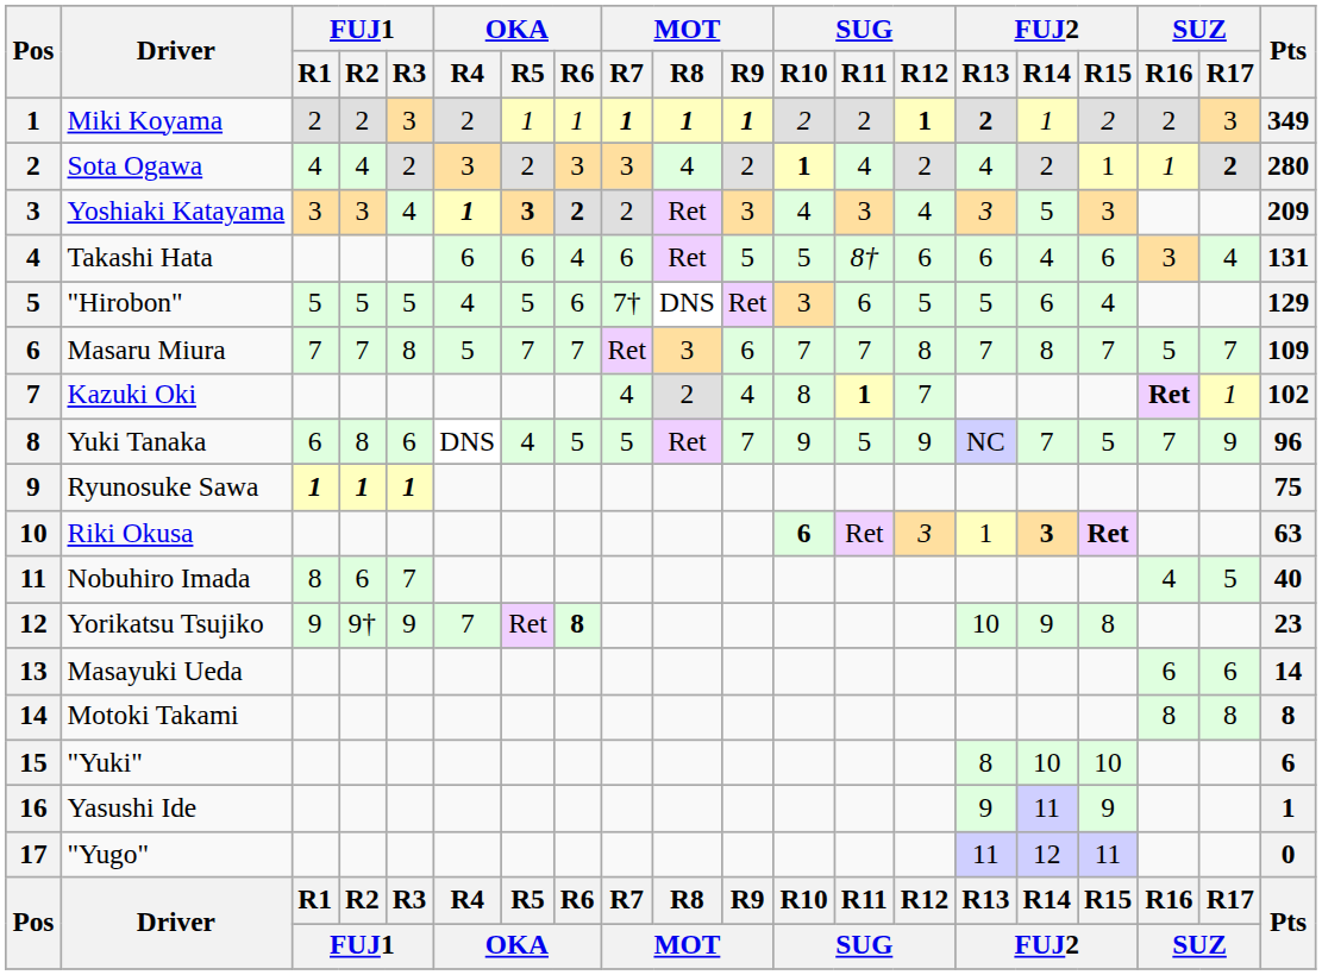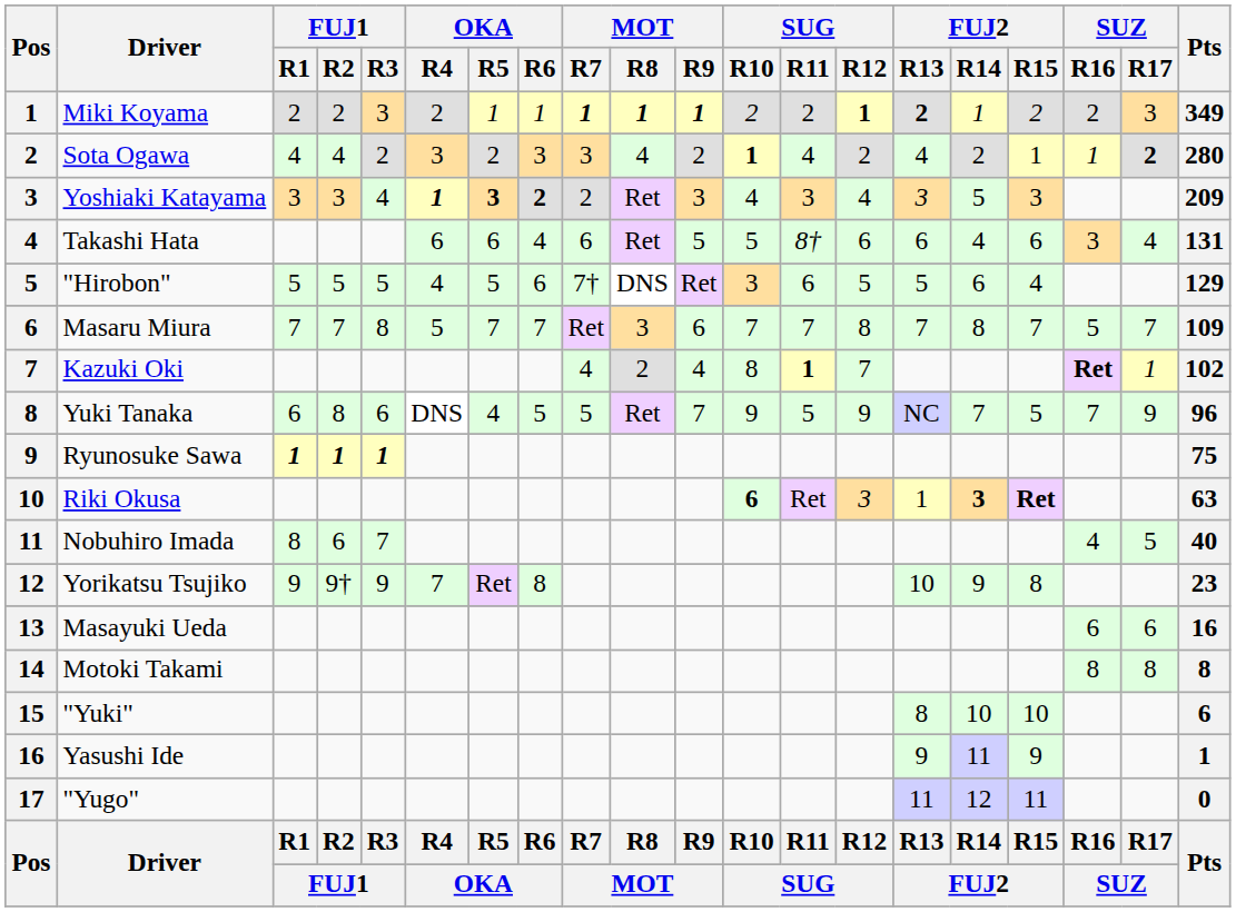 <table class="wikitable" style="font-size: 85%; text-align: center;">
 <tr>
 <th rowspan="2" valign="middle">Pos</th>
 <th rowspan="2" valign="middle">Driver</th>
 <th colspan="3"><a href='#'>FUJ</a>1</th>
 <th colspan="3"><a href='#'>OKA</a></th>
 <th colspan="3"><a href='#'>MOT</a></th>
 <th colspan="3"><a href='#'>SUG</a></th>
 <th colspan="3"><a href='#'>FUJ</a>2</th>
 <th colspan="2"><a href='#'>SUZ</a></th>
 <th rowspan="2" valign="middle">Pts</th>
 </tr>
 <tr>
 <th>R1</th>
 <th>R2</th>
 <th>R3</th>
 <th>R4</th>
 <th>R5</th>
 <th>R6</th>
 <th>R7</th>
 <th>R8</th>
 <th>R9</th>
 <th>R10</th>
 <th>R11</th>
 <th>R12</th>
 <th>R13</th>
 <th>R14</th>
 <th>R15</th>
 <th>R16</th>
 <th>R17</th>
 </tr>
 <tr>
 <th>1</th>
 <td align="left"> <a href='#'>Miki Koyama</a></td>
 <td bgcolor="#DFDFDF">2</td>
 <td bgcolor="#DFDFDF">2</td>
 <td bgcolor="#FFDF9F">3</td>
 <td bgcolor="#DFDFDF">2</td>
 <td bgcolor="#FFFFBF"><em>1</em></td>
 <td bgcolor="#FFFFBF"><em>1</em></td>
 <td bgcolor="#FFFFBF"><strong><em>1</em></strong></td>
 <td bgcolor="#FFFFBF"><strong><em>1</em></strong></td>
 <td bgcolor="#FFFFBF"><strong><em>1</em></strong></td>
 <td bgcolor="#DFDFDF"><em>2</em></td>
 <td bgcolor="#DFDFDF">2</td>
 <td bgcolor="#FFFFBF"><strong>1</strong></td>
 <td bgcolor="#DFDFDF"><strong>2</strong></td>
 <td bgcolor="#FFFFBF"><em>1</em></td>
 <td bgcolor="#DFDFDF"><em>2</em></td>
 <td bgcolor="#DFDFDF">2</td>
 <td bgcolor="#FFDF9F">3</td>
 <th>349</th>
 </tr>
 <tr>
 <th>2</th>
 <td align="left"> <a href='#'>Sota Ogawa</a></td>
 <td bgcolor="#DFFFDF">4</td>
 <td bgcolor="#DFFFDF">4</td>
 <td bgcolor="#DFDFDF">2</td>
 <td bgcolor="#FFDF9F">3</td>
 <td bgcolor="#DFDFDF">2</td>
 <td bgcolor="#FFDF9F">3</td>
 <td bgcolor="#FFDF9F">3</td>
 <td bgcolor="#DFFFDF">4</td>
 <td bgcolor="#DFDFDF">2</td>
 <td bgcolor="#FFFFBF"><strong>1</strong></td>
 <td bgcolor="#DFFFDF">4</td>
 <td bgcolor="#DFDFDF">2</td>
 <td bgcolor="#DFFFDF">4</td>
 <td bgcolor="#DFDFDF">2</td>
 <td bgcolor="#FFFFBF">1</td>
 <td bgcolor="#FFFFBF"><em>1</em></td>
 <td bgcolor="#DFDFDF"><strong>2</strong></td>
 <th>280</th>
 </tr>
 <tr>
 <th>3</th>
 <td align="left" nowrap> <a href='#'>Yoshiaki Katayama</a></td>
 <td bgcolor="#FFDF9F">3</td>
 <td bgcolor="#FFDF9F">3</td>
 <td bgcolor="#DFFFDF">4</td>
 <td bgcolor="#FFFFBF"><strong><em>1</em></strong></td>
 <td bgcolor="#FFDF9F"><strong>3</strong></td>
 <td bgcolor="#DFDFDF"><strong>2</strong></td>
 <td bgcolor="#DFDFDF">2</td>
 <td bgcolor="#EFCFFF">Ret</td>
 <td bgcolor="#FFDF9F">3</td>
 <td bgcolor="#DFFFDF">4</td>
 <td bgcolor="#FFDF9F">3</td>
 <td bgcolor="#DFFFDF">4</td>
 <td bgcolor="#FFDF9F"><em>3</em></td>
 <td bgcolor="#DFFFDF">5</td>
 <td bgcolor="#FFDF9F">3</td>
 <td></td>
 <td></td>
 <th>209</th>
 </tr>
 <tr>
 <th>4</th>
 <td align="left"> Takashi Hata</td>
 <td></td>
 <td></td>
 <td></td>
 <td bgcolor="#DFFFDF">6</td>
 <td bgcolor="#DFFFDF">6</td>
 <td bgcolor="#DFFFDF">4</td>
 <td bgcolor="#DFFFDF">6</td>
 <td bgcolor="#EFCFFF">Ret</td>
 <td bgcolor="#DFFFDF">5</td>
 <td bgcolor="#DFFFDF">5</td>
 <td bgcolor="#DFFFDF"><em>8†</em></td>
 <td bgcolor="#DFFFDF">6</td>
 <td bgcolor="#DFFFDF">6</td>
 <td bgcolor="#DFFFDF">4</td>
 <td bgcolor="#DFFFDF">6</td>
 <td bgcolor="#FFDF9F">3</td>
 <td bgcolor="#DFFFDF">4</td>
 <th>131</th>
 </tr>
 <tr>
 <th>5</th>
 <td align="left"> "Hirobon"</td>
 <td bgcolor="#DFFFDF">5</td>
 <td bgcolor="#DFFFDF">5</td>
 <td bgcolor="#DFFFDF">5</td>
 <td bgcolor="#DFFFDF">4</td>
 <td bgcolor="#DFFFDF">5</td>
 <td bgcolor="#DFFFDF">6</td>
 <td bgcolor="#DFFFDF">7†</td>
 <td bgcolor="#FFFFFF">DNS</td>
 <td bgcolor="#EFCFFF">Ret</td>
 <td bgcolor="#FFDF9F">3</td>
 <td bgcolor="#DFFFDF">6</td>
 <td bgcolor="#DFFFDF">5</td>
 <td bgcolor="#DFFFDF">5</td>
 <td bgcolor="#DFFFDF">6</td>
 <td bgcolor="#DFFFDF">4</td>
 <td></td>
 <td></td>
 <th>129</th>
 </tr>
 <tr>
 <th>6</th>
 <td align="left"> Masaru Miura</td>
 <td bgcolor="#DFFFDF">7</td>
 <td bgcolor="#DFFFDF">7</td>
 <td bgcolor="#DFFFDF">8</td>
 <td bgcolor="#DFFFDF">5</td>
 <td bgcolor="#DFFFDF">7</td>
 <td bgcolor="#DFFFDF">7</td>
 <td bgcolor="#EFCFFF">Ret</td>
 <td bgcolor="#FFDF9F">3</td>
 <td bgcolor="#DFFFDF">6</td>
 <td bgcolor="#DFFFDF">7</td>
 <td bgcolor="#DFFFDF">7</td>
 <td bgcolor="#DFFFDF">8</td>
 <td bgcolor="#DFFFDF">7</td>
 <td bgcolor="#DFFFDF">8</td>
 <td bgcolor="#DFFFDF">7</td>
 <td bgcolor="#DFFFDF">5</td>
 <td bgcolor="#DFFFDF">7</td>
 <th>109</th>
 </tr>
 <tr>
 <th>7</th>
 <td align="left"> <a href='#'>Kazuki Oki</a></td>
 <td></td>
 <td></td>
 <td></td>
 <td></td>
 <td></td>
 <td></td>
 <td bgcolor="#DFFFDF">4</td>
 <td bgcolor="#DFDFDF">2</td>
 <td bgcolor="#DFFFDF">4</td>
 <td bgcolor="#DFFFDF">8</td>
 <td bgcolor="#FFFFBF"><strong>1</strong></td>
 <td bgcolor="#DFFFDF">7</td>
 <td></td>
 <td></td>
 <td></td>
 <td bgcolor="#EFCFFF"><strong>Ret</strong></td>
 <td bgcolor="#FFFFBF"><em>1</em></td>
 <th>102</th>
 </tr>
 <tr>
 <th>8</th>
 <td align="left"> Yuki Tanaka</td>
 <td bgcolor="#DFFFDF">6</td>
 <td bgcolor="#DFFFDF">8</td>
 <td bgcolor="#DFFFDF">6</td>
 <td bgcolor="#FFFFFF">DNS</td>
 <td bgcolor="#DFFFDF">4</td>
 <td bgcolor="#DFFFDF">5</td>
 <td bgcolor="#DFFFDF">5</td>
 <td bgcolor="#EFCFFF">Ret</td>
 <td bgcolor="#DFFFDF">7</td>
 <td bgcolor="#DFFFDF">9</td>
 <td bgcolor="#DFFFDF">5</td>
 <td bgcolor="#DFFFDF">9</td>
 <td bgcolor="#CFCFFF">NC</td>
 <td bgcolor="#DFFFDF">7</td>
 <td bgcolor="#DFFFDF">5</td>
 <td bgcolor="#DFFFDF">7</td>
 <td bgcolor="#DFFFDF">9</td>
 <th>96</th>
 </tr>
 <tr>
 <th>9</th>
 <td align="left"> Ryunosuke Sawa</td>
 <td bgcolor="#FFFFBF"><strong><em>1</em></strong></td>
 <td bgcolor="#FFFFBF"><strong><em>1</em></strong></td>
 <td bgcolor="#FFFFBF"><strong><em>1</em></strong></td>
 <td></td>
 <td></td>
 <td></td>
 <td></td>
 <td></td>
 <td></td>
 <td></td>
 <td></td>
 <td></td>
 <td></td>
 <td></td>
 <td></td>
 <td></td>
 <td></td>
 <th>75</th>
 </tr>
 <tr>
 <th>10</th>
 <td align="left"> <a href='#'>Riki Okusa</a></td>
 <td></td>
 <td></td>
 <td></td>
 <td></td>
 <td></td>
 <td></td>
 <td></td>
 <td></td>
 <td></td>
 <td bgcolor="#DFFFDF"><strong>6</strong></td>
 <td bgcolor="#EFCFFF">Ret</td>
 <td bgcolor="#FFDF9F"><em>3</em></td>
 <td bgcolor="#FFFFBF">1</td>
 <td bgcolor="#FFDF9F"><strong>3</strong></td>
 <td bgcolor="#EFCFFF"><strong>Ret</strong></td>
 <td></td>
 <td></td>
 <th>63</th>
 </tr>
 <tr>
 <th>11</th>
 <td align="left"> Nobuhiro Imada</td>
 <td bgcolor="#DFFFDF">8</td>
 <td bgcolor="#DFFFDF">6</td>
 <td bgcolor="#DFFFDF">7</td>
 <td></td>
 <td></td>
 <td></td>
 <td></td>
 <td></td>
 <td></td>
 <td></td>
 <td></td>
 <td></td>
 <td></td>
 <td></td>
 <td></td>
 <td bgcolor="#DFFFDF">4</td>
 <td bgcolor="#DFFFDF">5</td>
 <th>40</th>
 </tr>
 <tr>
 <th>12</th>
 <td align="left"> Yorikatsu Tsujiko</td>
 <td bgcolor="#DFFFDF">9</td>
 <td bgcolor="#DFFFDF">9†</td>
 <td bgcolor="#DFFFDF">9</td>
 <td bgcolor="#DFFFDF">7</td>
 <td bgcolor="#EFCFFF">Ret</td>
-<td bgcolor="#DFFFDF"><strong>8</strong></td>
+<td bgcolor="#DFFFDF">8</td>
 <td></td>
 <td></td>
 <td></td>
 <td></td>
 <td></td>
 <td></td>
 <td bgcolor="#DFFFDF">10</td>
 <td bgcolor="#DFFFDF">9</td>
 <td bgcolor="#DFFFDF">8</td>
 <td></td>
 <td></td>
 <th>23</th>
 </tr>
 <tr>
 <th>13</th>
 <td align="left"> Masayuki Ueda</td>
 <td></td>
 <td></td>
 <td></td>
 <td></td>
 <td></td>
 <td></td>
 <td></td>
 <td></td>
 <td></td>
 <td></td>
 <td></td>
 <td></td>
 <td></td>
 <td></td>
 <td></td>
 <td bgcolor="#DFFFDF">6</td>
 <td bgcolor="#DFFFDF">6</td>
-<th>14</th>
+<th>16</th>
 </tr>
 <tr>
 <th>14</th>
 <td align="left"> Motoki Takami</td>
 <td></td>
 <td></td>
 <td></td>
 <td></td>
 <td></td>
 <td></td>
 <td></td>
 <td></td>
 <td></td>
 <td></td>
 <td></td>
 <td></td>
 <td></td>
 <td></td>
 <td></td>
 <td bgcolor="#DFFFDF">8</td>
 <td bgcolor="#DFFFDF">8</td>
 <th>8</th>
 </tr>
 <tr>
 <th>15</th>
 <td align="left"> "Yuki"</td>
 <td></td>
 <td></td>
 <td></td>
 <td></td>
 <td></td>
 <td></td>
 <td></td>
 <td></td>
 <td></td>
 <td></td>
 <td></td>
 <td></td>
 <td bgcolor="#DFFFDF">8</td>
 <td bgcolor="#DFFFDF">10</td>
 <td bgcolor="#DFFFDF">10</td>
 <td></td>
 <td></td>
 <th>6</th>
 </tr>
 <tr>
 <th>16</th>
 <td align="left"> Yasushi Ide</td>
 <td></td>
 <td></td>
 <td></td>
 <td></td>
 <td></td>
 <td></td>
 <td></td>
 <td></td>
 <td></td>
 <td></td>
 <td></td>
 <td></td>
 <td bgcolor="#DFFFDF">9</td>
 <td bgcolor="#CFCFFF">11</td>
 <td bgcolor="#DFFFDF">9</td>
 <td></td>
 <td></td>
 <th>1</th>
 </tr>
 <tr>
 <th>17</th>
 <td align="left"> "Yugo"</td>
 <td></td>
 <td></td>
 <td></td>
 <td></td>
 <td></td>
 <td></td>
 <td></td>
 <td></td>
 <td></td>
 <td></td>
 <td></td>
 <td></td>
 <td bgcolor="#CFCFFF">11</td>
 <td bgcolor="#CFCFFF">12</td>
 <td bgcolor="#CFCFFF">11</td>
 <td></td>
 <td></td>
 <th>0</th>
 </tr>
 <tr>
 <th rowspan="2">Pos</th>
 <th rowspan="2">Driver</th>
 <th>R1</th>
 <th>R2</th>
 <th>R3</th>
 <th>R4</th>
 <th>R5</th>
 <th>R6</th>
 <th>R7</th>
 <th>R8</th>
 <th>R9</th>
 <th>R10</th>
 <th>R11</th>
 <th>R12</th>
 <th>R13</th>
 <th>R14</th>
 <th>R15</th>
 <th>R16</th>
 <th>R17</th>
 <th rowspan="2">Pts</th>
 </tr>
 <tr>
 <th colspan="3"><a href='#'>FUJ</a>1</th>
 <th colspan="3"><a href='#'>OKA</a></th>
 <th colspan="3"><a href='#'>MOT</a></th>
 <th colspan="3"><a href='#'>SUG</a></th>
 <th colspan="3"><a href='#'>FUJ</a>2</th>
 <th colspan="2"><a href='#'>SUZ</a></th>
 </tr>
 </table>
